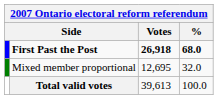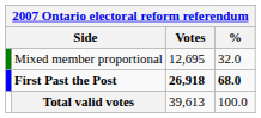 <table class="wikitable" style="font-size: 95%; clear:both">
 <tr style="background-color:#E9E9E9">
 <th colspan=4><a href='#'>2007 Ontario electoral reform referendum</a></th>
 </tr>
 <tr style="background-color:#E9E9E9">
 <th colspan=2 style="width: 130px">Side</th>
 <th style="width: 50px">Votes</th>
 <th style="width: 40px">%</th>
 </tr>
 <tr>
+<td bgcolor="green"></td>
+<td>Mixed member proportional</td>
+<td>12,695</td>
+<td>32.0</td>
+</tr>
+<tr>
 <td bgcolor="blue"></td>
 <td><strong>First Past the Post</strong></td>
 <td><strong>26,918</strong></td>
 <td><strong>68.0</strong></td>
-</tr>
-<tr>
-<td bgcolor="green"></td>
-<td>Mixed member proportional</td>
-<td>12,695</td>
-<td>32.0</td>
 </tr>
 <tr>
 <td bgcolor="white"></td>
 <th>Total valid votes</th>
 <td>39,613</td>
 <td>100.0</td>
 </tr>
 </table>
